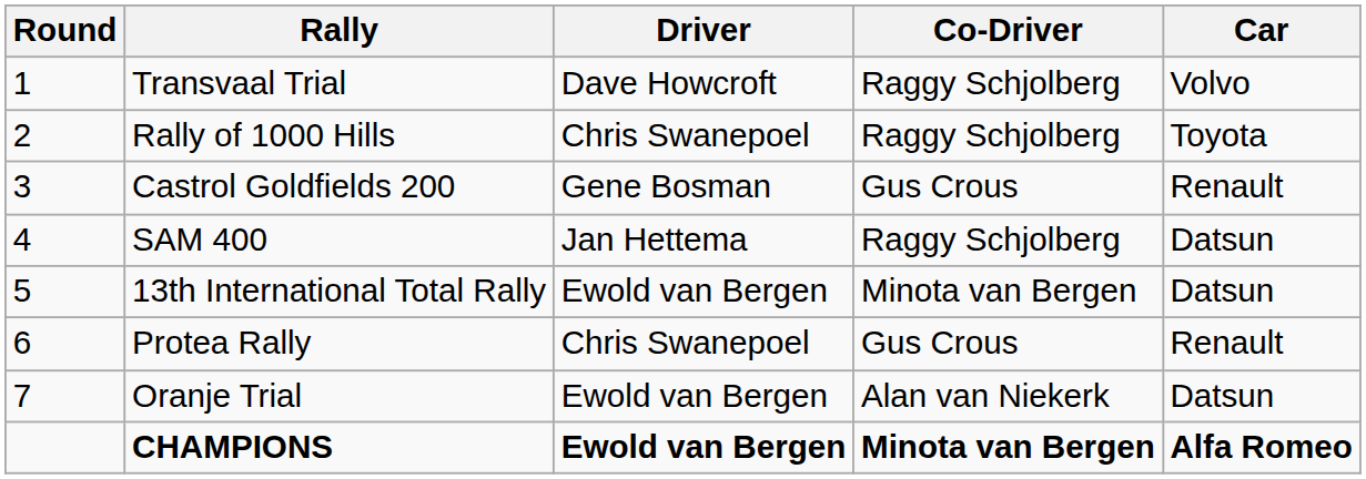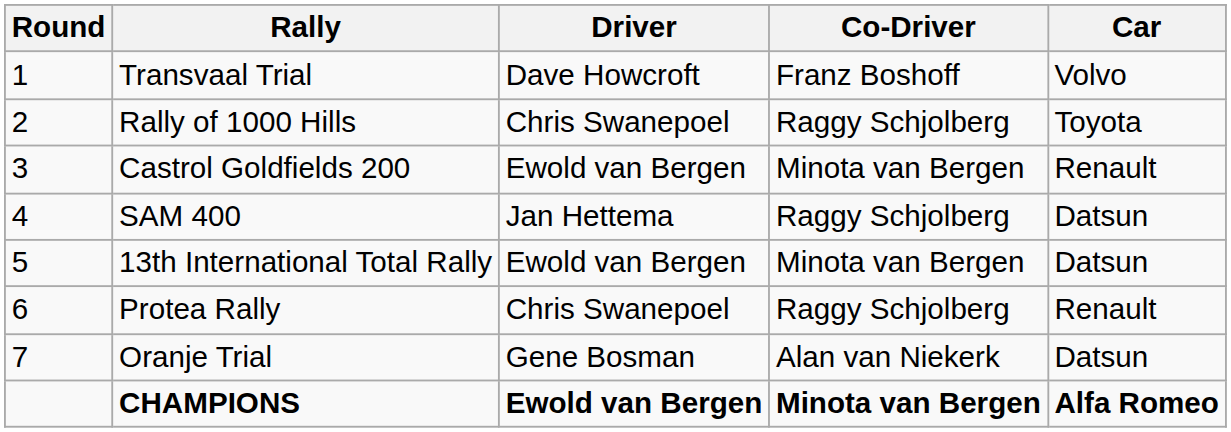 <table class="wikitable">
 <tr>
 <th>Round</th>
 <th>Rally</th>
 <th>Driver</th>
 <th>Co-Driver</th>
 <th>Car</th>
 </tr>
 <tr>
 <td>1</td>
 <td>Transvaal Trial</td>
 <td>Dave Howcroft</td>
-<td>Raggy Schjolberg</td>
+<td>Franz Boshoff</td>
 <td>Volvo</td>
 </tr>
 <tr>
 <td>2</td>
 <td>Rally of 1000 Hills</td>
 <td>Chris Swanepoel</td>
 <td>Raggy Schjolberg</td>
 <td>Toyota</td>
 </tr>
 <tr>
 <td>3</td>
 <td>Castrol Goldfields 200</td>
-<td>Gene Bosman</td>
-<td>Gus Crous</td>
+<td>Ewold van Bergen</td>
+<td>Minota van Bergen</td>
 <td>Renault</td>
 </tr>
 <tr>
 <td>4</td>
 <td>SAM 400</td>
 <td>Jan Hettema</td>
 <td>Raggy Schjolberg</td>
 <td>Datsun</td>
 </tr>
 <tr>
 <td>5</td>
 <td>13th International Total Rally</td>
 <td>Ewold van Bergen</td>
 <td>Minota van Bergen</td>
 <td>Datsun</td>
 </tr>
 <tr>
 <td>6</td>
 <td>Protea Rally</td>
 <td>Chris Swanepoel</td>
-<td>Gus Crous</td>
+<td>Raggy Schjolberg</td>
 <td>Renault</td>
 </tr>
 <tr>
 <td>7</td>
 <td>Oranje Trial</td>
-<td>Ewold van Bergen</td>
+<td>Gene Bosman</td>
 <td>Alan van Niekerk</td>
 <td>Datsun</td>
 </tr>
 <tr>
 <td></td>
 <td><strong>CHAMPIONS</strong></td>
 <td><strong>Ewold van Bergen</strong></td>
 <td><strong>Minota van Bergen</strong></td>
 <td><strong>Alfa Romeo</strong></td>
 </tr>
 </table>
